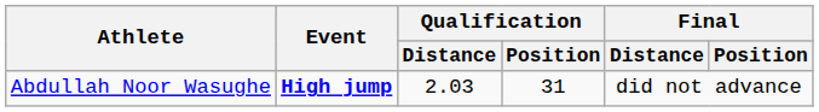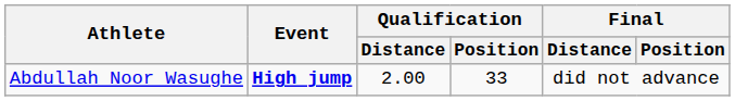 <table class=wikitable style="font-size:90%">
 <tr>
 <th rowspan="2">Athlete</th>
 <th rowspan="2">Event</th>
 <th colspan="2">Qualification</th>
 <th colspan="2">Final</th>
 </tr>
 <tr style="font-size:95%">
 <th>Distance</th>
 <th>Position</th>
 <th>Distance</th>
 <th>Position</th>
 </tr>
 <tr align=center>
 <td align=left><a href='#'>Abdullah Noor Wasughe</a></td>
 <td align=left><strong><a href='#'>High jump</a></strong></td>
-<td>2.03</td>
-<td>31</td>
+<td>2.00</td>
+<td>33</td>
 <td colspan=2>did not advance</td>
 </tr>
 </table>
